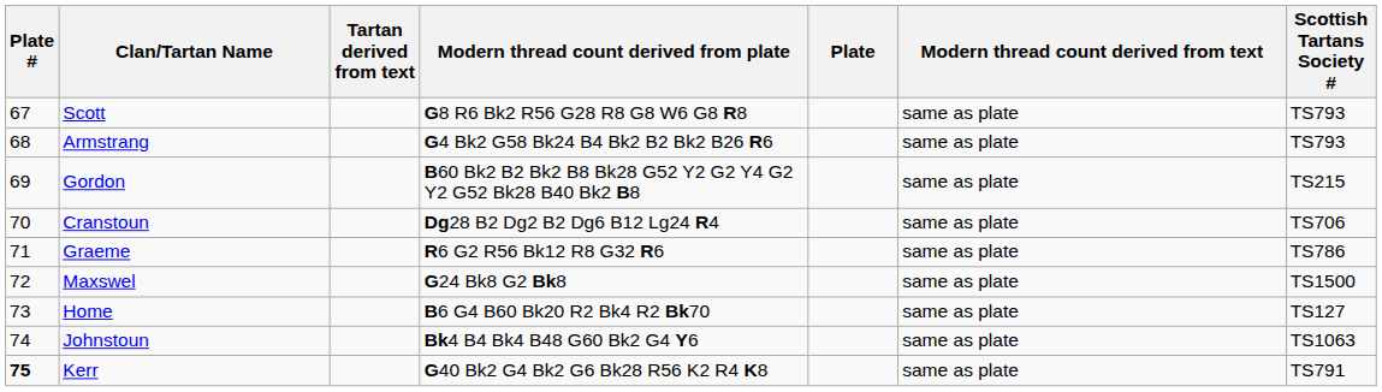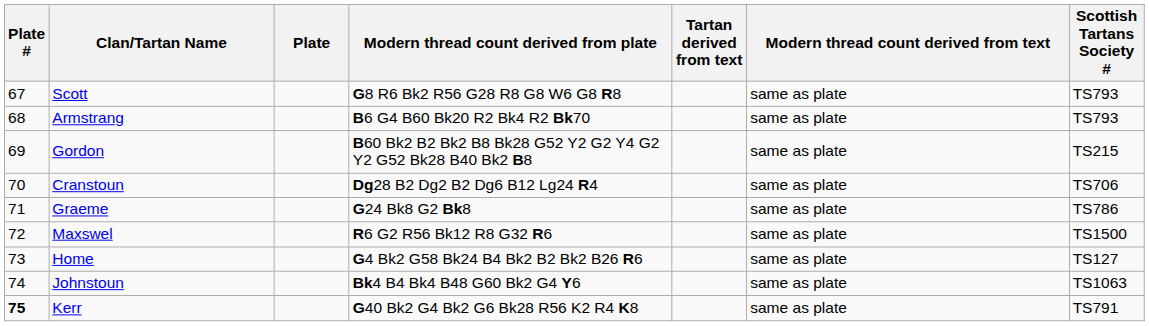 <table class="wikitable">
 <tr>
 <th width="20">Plate #</th>
 <th width="225">Clan/Tartan Name</th>
+<th width="70">Plate</th>
+<th width="325">Modern thread count derived from plate</th>
 <th width="70">Tartan derived from text</th>
-<th width="325">Modern thread count derived from plate</th>
-<th width="70">Plate</th>
 <th width="325">Modern thread count derived from text</th>
 <th width="70">Scottish Tartans Society #</th>
 </tr>
 <tr>
 <td>67</td>
 <td><a href='#'>Scott</a></td>
 <td></td>
 <td><strong>G</strong>8 R6 Bk2 R56 G28 R8 G8 W6 G8 <strong>R</strong>8</td>
 <td></td>
 <td>same as plate</td>
 <td>TS793</td>
 </tr>
 <tr>
 <td>68</td>
 <td><a href='#'>Armstrang</a></td>
 <td></td>
-<td><strong>G</strong>4 Bk2 G58 Bk24 B4 Bk2 B2 Bk2 B26 <strong>R</strong>6</td>
+<td><strong>B</strong>6 G4 B60 Bk20 R2 Bk4 R2 <strong>Bk</strong>70</td>
 <td></td>
 <td>same as plate</td>
 <td>TS793</td>
 </tr>
 <tr>
 <td>69</td>
 <td><a href='#'>Gordon</a></td>
 <td></td>
 <td><strong>B</strong>60 Bk2 B2 Bk2 B8 Bk28 G52 Y2 G2 Y4 G2 Y2 G52 Bk28 B40 Bk2 <strong>B</strong>8</td>
 <td></td>
 <td>same as plate</td>
 <td>TS215</td>
 </tr>
 <tr>
 <td>70</td>
 <td><a href='#'>Cranstoun</a></td>
 <td></td>
 <td><strong>Dg</strong>28 B2 Dg2 B2 Dg6 B12 Lg24 <strong>R</strong>4</td>
 <td></td>
 <td>same as plate</td>
 <td>TS706</td>
 </tr>
 <tr>
 <td>71</td>
 <td><a href='#'>Graeme</a></td>
 <td></td>
-<td><strong>R</strong>6 G2 R56 Bk12 R8 G32 <strong>R</strong>6</td>
+<td><strong>G</strong>24 Bk8 G2 <strong>Bk</strong>8</td>
 <td></td>
 <td>same as plate</td>
 <td>TS786</td>
 </tr>
 <tr>
 <td>72</td>
 <td><a href='#'>Maxswel</a></td>
 <td></td>
-<td><strong>G</strong>24 Bk8 G2 <strong>Bk</strong>8</td>
+<td><strong>R</strong>6 G2 R56 Bk12 R8 G32 <strong>R</strong>6</td>
 <td></td>
 <td>same as plate</td>
 <td>TS1500</td>
 </tr>
 <tr>
 <td>73</td>
 <td><a href='#'>Home</a></td>
 <td></td>
-<td><strong>B</strong>6 G4 B60 Bk20 R2 Bk4 R2 <strong>Bk</strong>70</td>
+<td><strong>G</strong>4 Bk2 G58 Bk24 B4 Bk2 B2 Bk2 B26 <strong>R</strong>6</td>
 <td></td>
 <td>same as plate</td>
 <td>TS127</td>
 </tr>
 <tr>
 <td>74</td>
 <td><a href='#'>Johnstoun</a></td>
 <td></td>
 <td><strong>Bk</strong>4 B4 Bk4 B48 G60 Bk2 G4 <strong>Y</strong>6</td>
 <td></td>
 <td>same as plate</td>
 <td>TS1063</td>
 </tr>
 <tr>
 <td><strong>75</strong></td>
 <td><a href='#'>Kerr</a></td>
 <td></td>
 <td><strong>G</strong>40 Bk2 G4 Bk2 G6 Bk28 R56 K2 R4 <strong>K</strong>8</td>
 <td></td>
 <td>same as plate</td>
 <td>TS791</td>
 </tr>
 </table>
